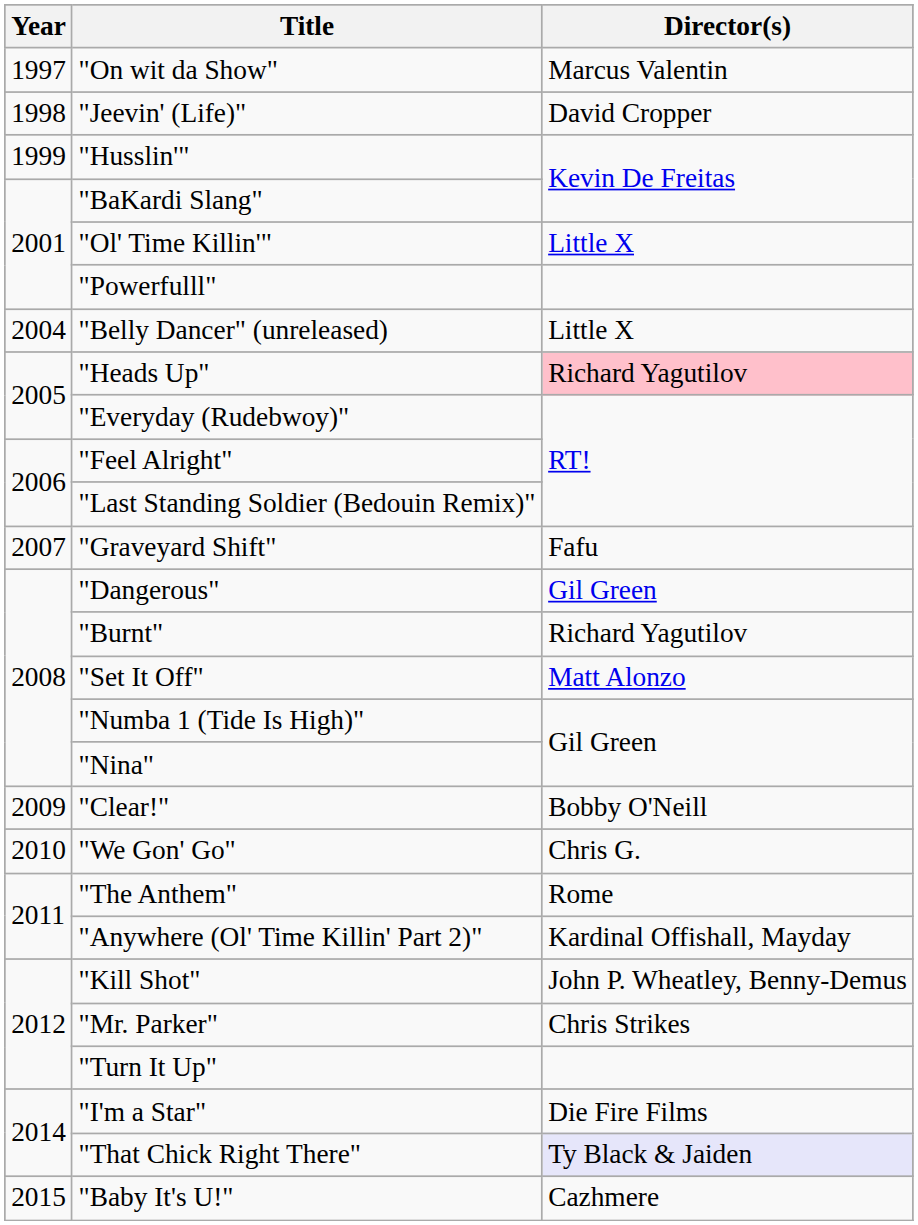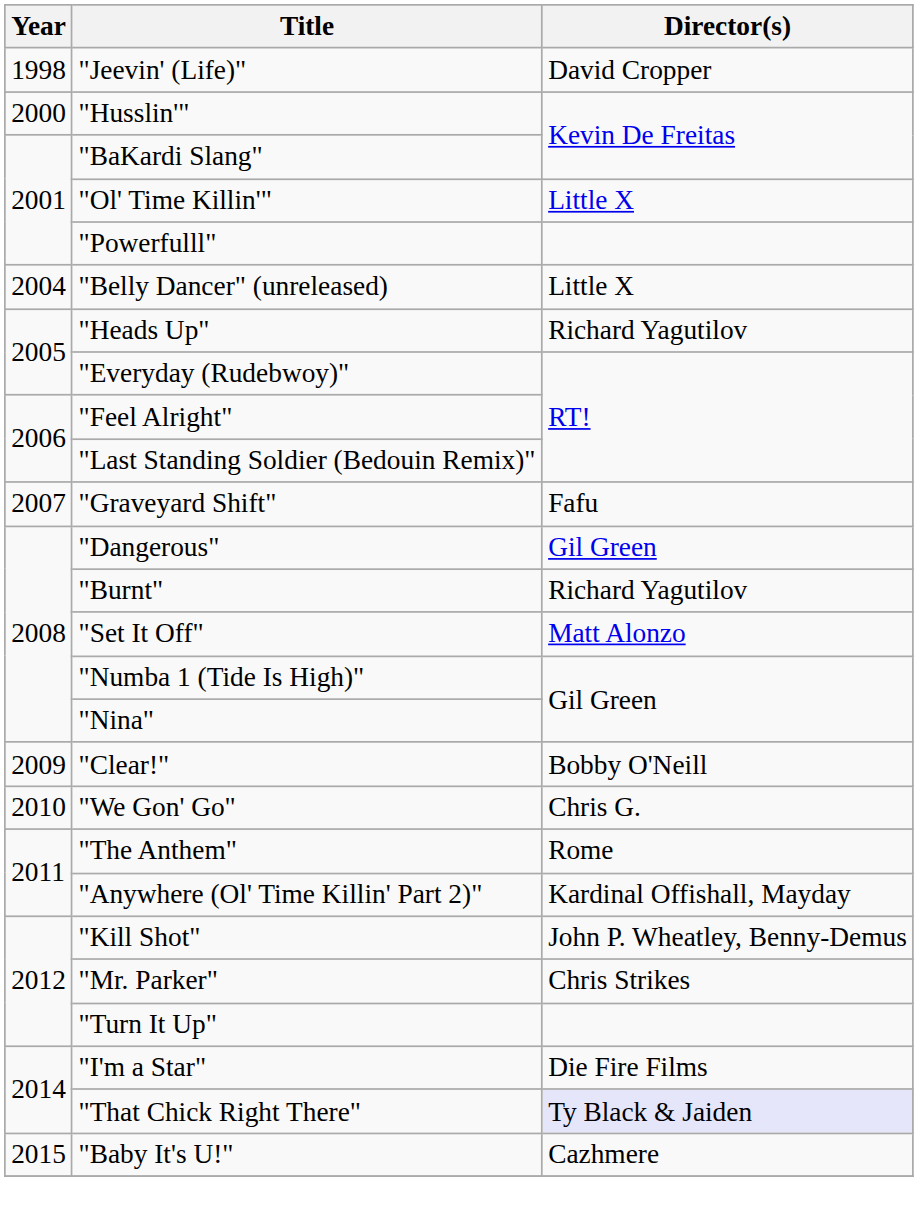 <table class="wikitable">
 <tr>
 <th>Year</th>
 <th>Title</th>
 <th>Director(s)</th>
 </tr>
 <tr>
-<td>1997</td>
-<td>"On wit da Show"</td>
-<td>Marcus Valentin</td>
-</tr>
-<tr>
 <td>1998</td>
 <td>"Jeevin' (Life)"</td>
 <td>David Cropper</td>
 </tr>
 <tr>
-<td>1999</td>
+<td>2000</td>
 <td>"Husslin'"</td>
 <td rowspan="2"><a href='#'>Kevin De Freitas</a></td>
 </tr>
 <tr>
 <td rowspan="3">2001</td>
 <td>"BaKardi Slang"</td>
 </tr>
 <tr>
 <td>"Ol' Time Killin'"</td>
 <td><a href='#'>Little X</a></td>
 </tr>
 <tr>
 <td>"Powerfulll"</td>
 <td></td>
 </tr>
 <tr>
 <td>2004</td>
 <td>"Belly Dancer" (unreleased)</td>
 <td>Little X</td>
 </tr>
 <tr>
 <td rowspan="2">2005</td>
 <td>"Heads Up"</td>
-<td style="background: pink;">Richard Yagutilov</td>
+<td>Richard Yagutilov</td>
 </tr>
 <tr>
 <td>"Everyday (Rudebwoy)"</td>
 <td rowspan="3"><a href='#'>RT!</a></td>
 </tr>
 <tr>
 <td rowspan="2">2006</td>
 <td>"Feel Alright"</td>
 </tr>
 <tr>
 <td>"Last Standing Soldier (Bedouin Remix)"</td>
 </tr>
 <tr>
 <td>2007</td>
 <td>"Graveyard Shift"</td>
 <td>Fafu</td>
 </tr>
 <tr>
 <td rowspan="5">2008</td>
 <td>"Dangerous"</td>
 <td><a href='#'>Gil Green</a></td>
 </tr>
 <tr>
 <td>"Burnt"</td>
 <td>Richard Yagutilov</td>
 </tr>
 <tr>
 <td>"Set It Off"</td>
 <td><a href='#'>Matt Alonzo</a></td>
 </tr>
 <tr>
 <td>"Numba 1 (Tide Is High)"</td>
 <td rowspan="2">Gil Green</td>
 </tr>
 <tr>
 <td>"Nina"</td>
 </tr>
 <tr>
 <td>2009</td>
 <td>"Clear!"</td>
 <td>Bobby O'Neill</td>
 </tr>
 <tr>
 <td>2010</td>
 <td>"We Gon' Go"</td>
 <td>Chris G.</td>
 </tr>
 <tr>
 <td rowspan="2">2011</td>
 <td>"The Anthem"</td>
 <td>Rome</td>
 </tr>
 <tr>
 <td>"Anywhere (Ol' Time Killin' Part 2)"</td>
 <td>Kardinal Offishall, Mayday</td>
 </tr>
 <tr>
 <td rowspan="3">2012</td>
 <td>"Kill Shot"</td>
 <td>John P. Wheatley, Benny-Demus</td>
 </tr>
 <tr>
 <td>"Mr. Parker"</td>
 <td>Chris Strikes</td>
 </tr>
 <tr>
 <td>"Turn It Up"</td>
 <td></td>
 </tr>
 <tr>
 <td rowspan="2">2014</td>
 <td>"I'm a Star"</td>
 <td>Die Fire Films</td>
 </tr>
 <tr>
 <td>"That Chick Right There"</td>
 <td style="background: lavender;">Ty Black & Jaiden</td>
 </tr>
 <tr>
 <td rowspan="1">2015</td>
 <td>"Baby It's U!"</td>
 <td>Cazhmere</td>
 </tr>
 <tr>
 </tr>
 </table>
